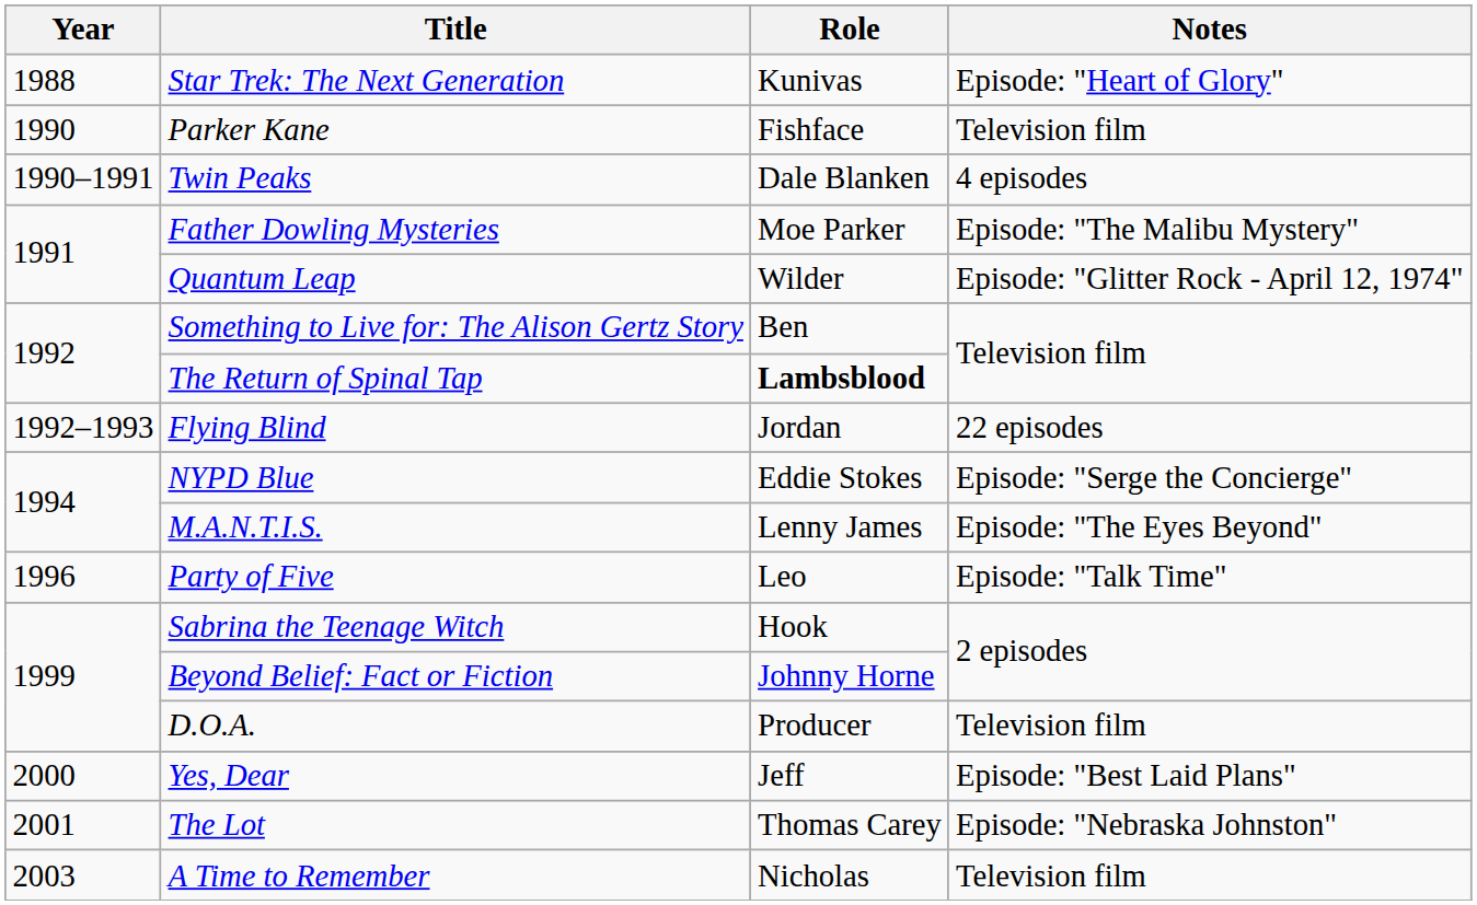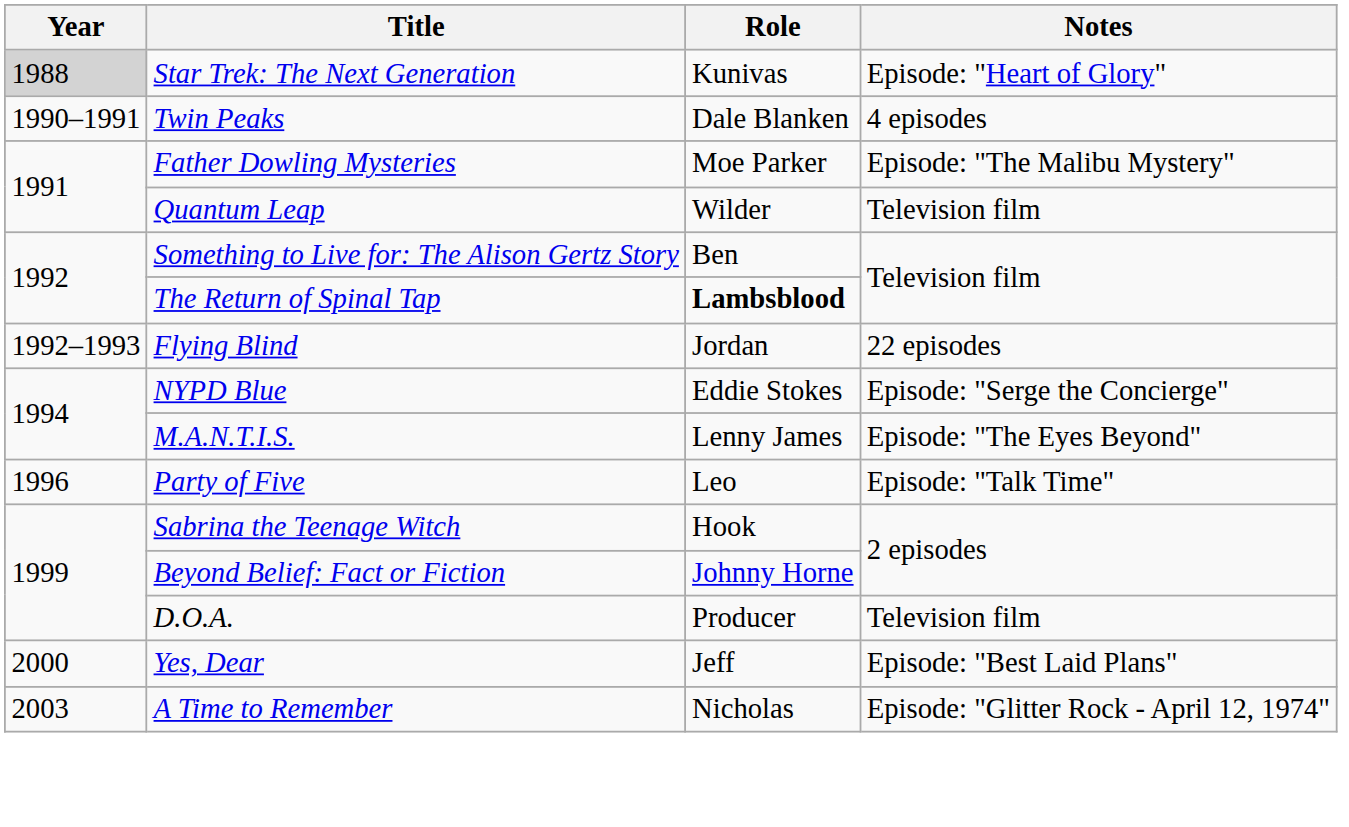 <table class="wikitable sortable">
 <tr>
 <th>Year</th>
 <th>Title</th>
 <th>Role</th>
 <th>Notes</th>
 </tr>
 <tr>
-<td>1988</td>
+<td style="background: lightgrey;">1988</td>
 <td><em><a href='#'>Star Trek: The Next Generation</a></em></td>
 <td>Kunivas</td>
 <td>Episode: "<a href='#'>Heart of Glory</a>"</td>
-</tr>
-<tr>
-<td>1990</td>
-<td><em>Parker Kane</em></td>
-<td>Fishface</td>
-<td>Television film</td>
 </tr>
 <tr>
 <td>1990–1991</td>
 <td><em><a href='#'>Twin Peaks</a></em></td>
 <td>Dale Blanken</td>
 <td>4 episodes</td>
 </tr>
 <tr>
 <td rowspan="2">1991</td>
 <td><em><a href='#'>Father Dowling Mysteries</a></em></td>
 <td>Moe Parker</td>
 <td>Episode: "The Malibu Mystery"</td>
 </tr>
 <tr>
 <td><em><a href='#'>Quantum Leap</a></em></td>
 <td>Wilder</td>
-<td>Episode: "Glitter Rock - April 12, 1974"</td>
+<td>Television film</td>
 </tr>
 <tr>
 <td rowspan="2">1992</td>
 <td><em><a href='#'>Something to Live for: The Alison Gertz Story</a></em></td>
 <td>Ben</td>
 <td rowspan="2">Television film</td>
 </tr>
 <tr>
 <td><em><a href='#'>The Return of Spinal Tap</a></em></td>
 <td><strong>Lambsblood</strong></td>
 </tr>
 <tr>
 <td>1992–1993</td>
 <td><a href='#'><em>Flying Blind</em></a></td>
 <td>Jordan</td>
 <td>22 episodes</td>
 </tr>
 <tr>
 <td rowspan="2">1994</td>
 <td><em><a href='#'>NYPD Blue</a></em></td>
 <td>Eddie Stokes</td>
 <td>Episode: "Serge the Concierge"</td>
 </tr>
 <tr>
 <td><em><a href='#'>M.A.N.T.I.S.</a></em></td>
 <td>Lenny James</td>
 <td>Episode: "The Eyes Beyond"</td>
 </tr>
 <tr>
 <td>1996</td>
 <td><em><a href='#'>Party of Five</a></em></td>
 <td>Leo</td>
 <td>Episode: "Talk Time"</td>
 </tr>
 <tr>
 <td rowspan="3">1999</td>
 <td><a href='#'><em>Sabrina the Teenage Witch</em></a></td>
 <td>Hook</td>
 <td rowspan="2">2 episodes</td>
 </tr>
 <tr>
 <td><em><a href='#'>Beyond Belief: Fact or Fiction</a></em></td>
 <td><a href='#'>Johnny Horne</a></td>
 </tr>
 <tr>
 <td><em>D.O.A.</em></td>
 <td>Producer</td>
 <td>Television film</td>
 </tr>
 <tr>
 <td>2000</td>
 <td><em><a href='#'>Yes, Dear</a></em></td>
 <td>Jeff</td>
 <td>Episode: "Best Laid Plans"</td>
 </tr>
 <tr>
-<td>2001</td>
-<td><em><a href='#'>The Lot</a></em></td>
-<td>Thomas Carey</td>
-<td>Episode: "Nebraska Johnston"</td>
-</tr>
-<tr>
 <td>2003</td>
 <td><a href='#'><em>A Time to Remember</em></a></td>
 <td>Nicholas</td>
-<td>Television film</td>
+<td>Episode: "Glitter Rock - April 12, 1974"</td>
 </tr>
 </table>
